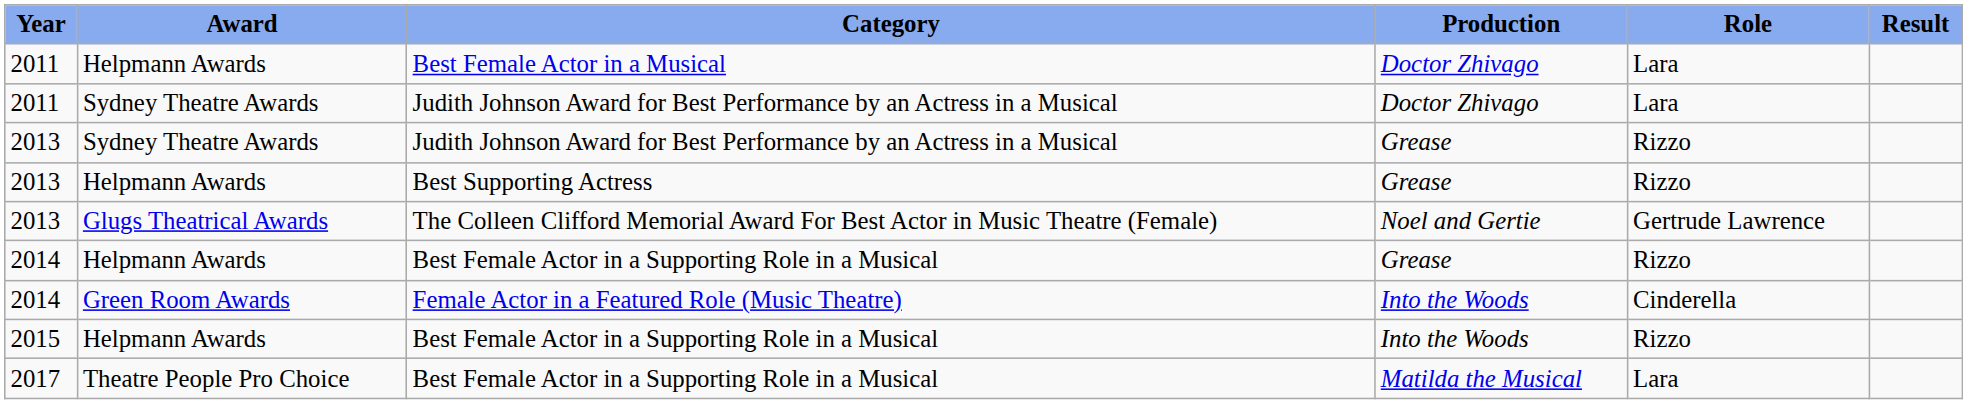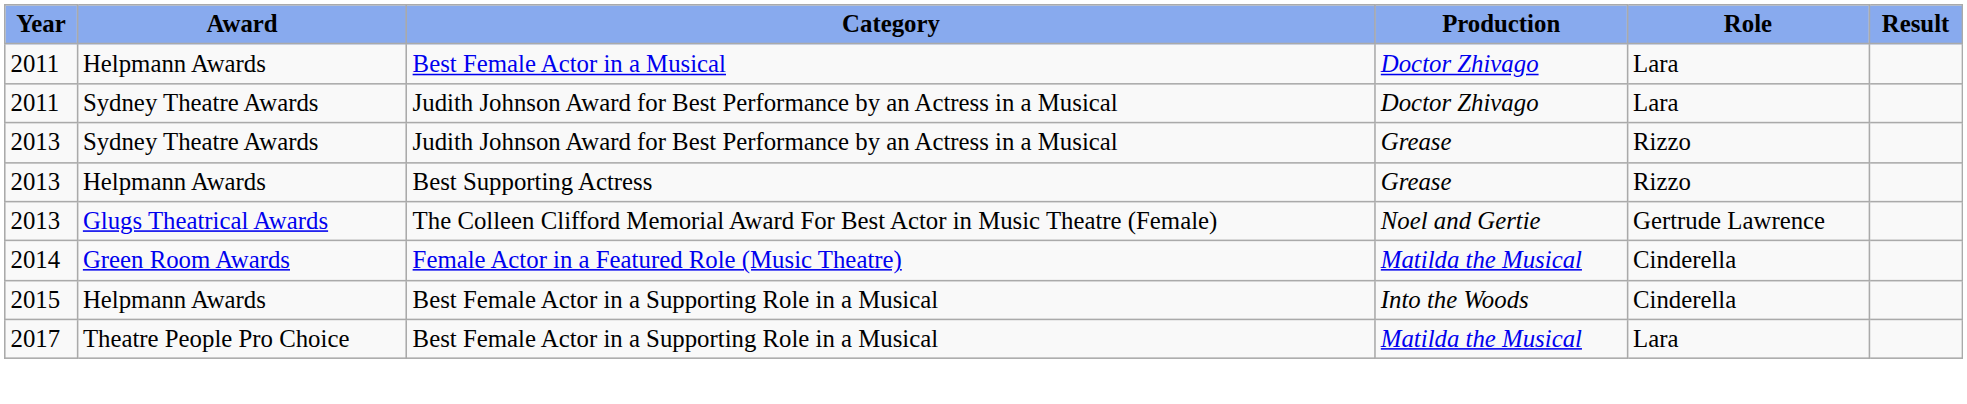 <table class="wikitable" style="width:100%;">
 <tr>
 <th style="background:#88AAEE;">Year</th>
 <th style="background:#88AAEE;">Award</th>
 <th style="background:#88AAEE;">Category</th>
 <th style="background:#88AAEE;">Production</th>
 <th style="background:#88AAEE;">Role</th>
 <th style="background:#88AAEE;">Result</th>
 </tr>
 <tr>
 <td>2011</td>
 <td>Helpmann Awards</td>
 <td><a href='#'>Best Female Actor in a Musical</a></td>
 <td><em><a href='#'>Doctor Zhivago</a></em></td>
 <td>Lara</td>
 <td></td>
 </tr>
 <tr>
 <td>2011</td>
 <td>Sydney Theatre Awards</td>
 <td>Judith Johnson Award for Best Performance by an Actress in a Musical</td>
 <td><em>Doctor Zhivago</em></td>
 <td>Lara</td>
 <td></td>
 </tr>
 <tr>
 <td>2013</td>
 <td>Sydney Theatre Awards</td>
 <td>Judith Johnson Award for Best Performance by an Actress in a Musical</td>
 <td><em>Grease</em></td>
 <td>Rizzo</td>
 <td></td>
 </tr>
 <tr>
 <td>2013</td>
 <td>Helpmann Awards</td>
 <td>Best Supporting Actress</td>
 <td><em>Grease</em></td>
 <td>Rizzo</td>
 <td></td>
 </tr>
 <tr>
 <td>2013</td>
 <td><a href='#'>Glugs Theatrical Awards</a></td>
 <td>The Colleen Clifford Memorial Award For Best Actor in Music Theatre (Female)</td>
 <td><em>Noel and Gertie</em></td>
 <td>Gertrude Lawrence</td>
 <td></td>
 </tr>
 <tr>
 <td>2014</td>
-<td>Helpmann Awards</td>
-<td>Best Female Actor in a Supporting Role in a Musical</td>
-<td><em>Grease</em></td>
-<td>Rizzo</td>
-<td></td>
-</tr>
-<tr>
-<td>2014</td>
 <td><a href='#'>Green Room Awards</a></td>
 <td><a href='#'>Female Actor in a Featured Role (Music Theatre)</a></td>
-<td><em><a href='#'>Into the Woods</a></em></td>
+<td><em><a href='#'>Matilda the Musical</a></em></td>
 <td>Cinderella</td>
 <td></td>
 </tr>
 <tr>
 <td>2015</td>
 <td>Helpmann Awards</td>
 <td>Best Female Actor in a Supporting Role in a Musical</td>
 <td><em>Into the Woods</em></td>
-<td>Rizzo</td>
+<td>Cinderella</td>
 <td></td>
 </tr>
 <tr>
 <td>2017</td>
 <td>Theatre People Pro Choice</td>
 <td>Best Female Actor in a Supporting Role in a Musical</td>
 <td><em><a href='#'>Matilda the Musical</a></em></td>
 <td>Lara</td>
 <td></td>
 </tr>
 </table>
